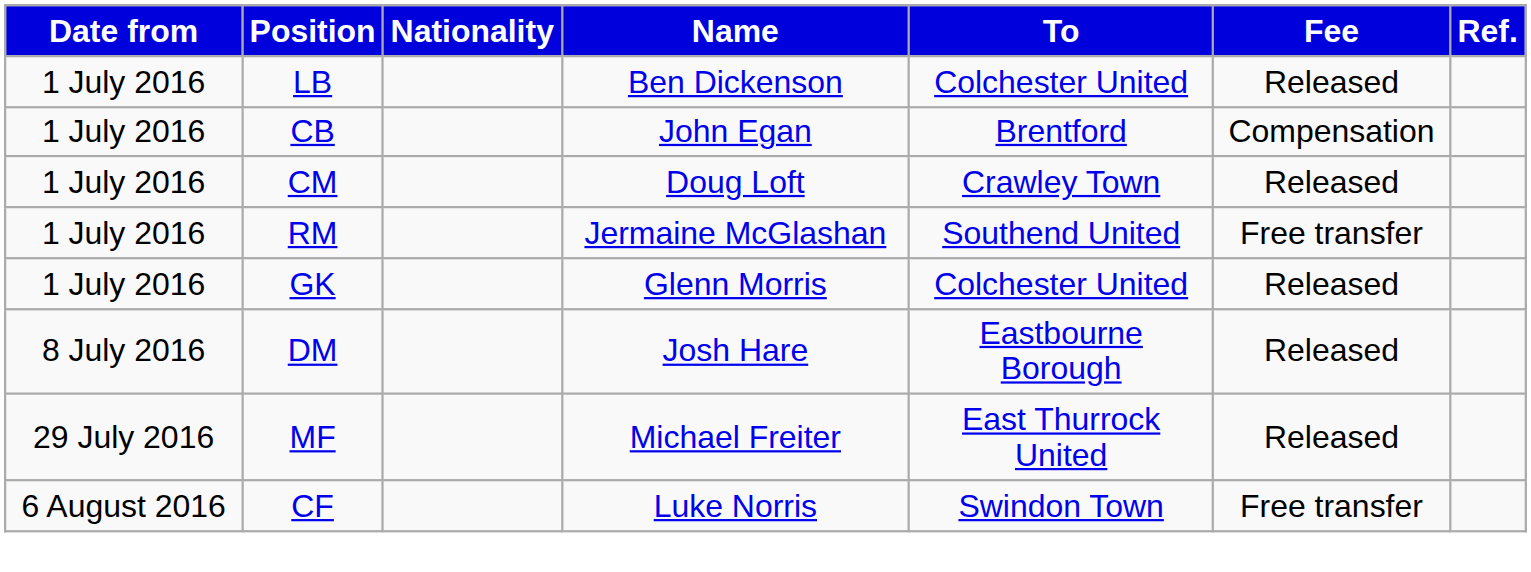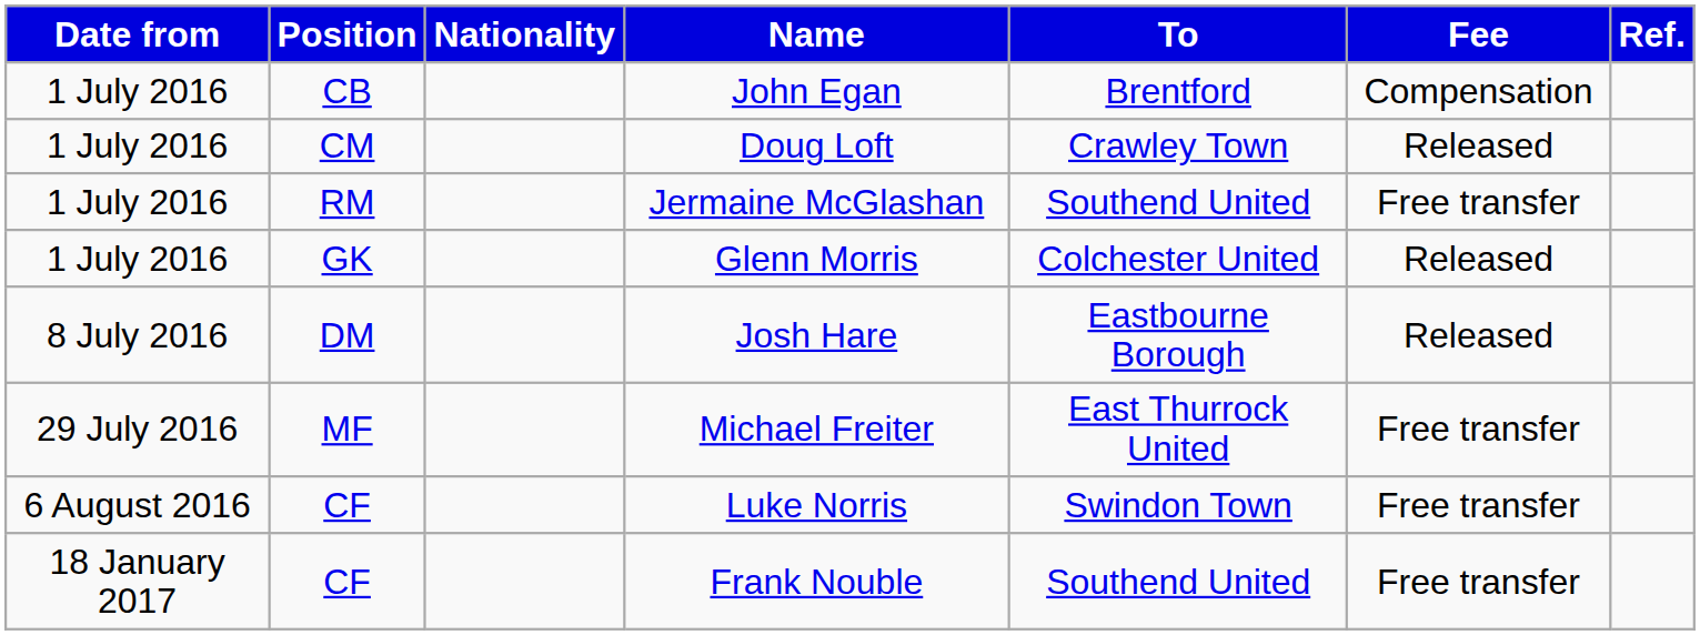 <table class="wikitable"  style="text-align:center; font-size:90%; ">
 <tr>
 <th style="background:#0000DD; color:#FFFFFF; width:100px;">Date from</th>
 <th style="background:#0000DD; color:#FFFFFF; width:50px;">Position</th>
 <th style="background:#0000DD; color:#FFFFFF; width:50px;">Nationality</th>
 <th style="background:#0000DD; color:#FFFFFF; width:150px;">Name</th>
 <th style="background:#0000DD; color:#FFFFFF; width:130px;">To</th>
 <th style="background:#0000DD; color:#FFFFFF; width:100px;">Fee</th>
 <th style="background:#0000DD; color:#FFFFFF; width:25px;">Ref.</th>
-</tr>
-<tr>
-<td>1 July 2016</td>
-<td><a href='#'>LB</a></td>
-<td></td>
-<td><a href='#'>Ben Dickenson</a></td>
-<td><a href='#'>Colchester United</a> </td>
-<td>Released</td>
-<td></td>
 </tr>
 <tr>
 <td>1 July 2016</td>
 <td><a href='#'>CB</a></td>
 <td></td>
 <td><a href='#'>John Egan</a></td>
 <td><a href='#'>Brentford</a></td>
 <td>Compensation</td>
 <td></td>
 </tr>
 <tr>
 <td>1 July 2016</td>
 <td><a href='#'>CM</a></td>
 <td></td>
 <td><a href='#'>Doug Loft</a></td>
 <td><a href='#'>Crawley Town</a> </td>
 <td>Released</td>
 <td></td>
 </tr>
 <tr>
 <td>1 July 2016</td>
 <td><a href='#'>RM</a></td>
 <td></td>
 <td><a href='#'>Jermaine McGlashan</a></td>
 <td><a href='#'>Southend United</a> </td>
 <td>Free transfer</td>
 <td></td>
 </tr>
 <tr>
 <td>1 July 2016</td>
 <td><a href='#'>GK</a></td>
 <td></td>
 <td><a href='#'>Glenn Morris</a></td>
 <td><a href='#'>Colchester United</a> </td>
 <td>Released</td>
 <td></td>
 </tr>
 <tr>
 <td>8 July 2016</td>
 <td><a href='#'>DM</a></td>
 <td></td>
 <td><a href='#'>Josh Hare</a></td>
 <td><a href='#'>Eastbourne Borough</a></td>
 <td>Released</td>
 <td></td>
 </tr>
 <tr>
 <td>29 July 2016</td>
 <td><a href='#'>MF</a></td>
 <td></td>
 <td><a href='#'>Michael Freiter</a></td>
 <td><a href='#'>East Thurrock United</a></td>
-<td>Released</td>
+<td>Free transfer</td>
 <td></td>
 </tr>
 <tr>
 <td>6 August 2016</td>
 <td><a href='#'>CF</a></td>
 <td></td>
 <td><a href='#'>Luke Norris</a></td>
 <td><a href='#'>Swindon Town</a></td>
 <td>Free transfer</td>
 <td></td>
 </tr>
+<tr>
+<td>18 January 2017</td>
+<td><a href='#'>CF</a></td>
+<td></td>
+<td><a href='#'>Frank Nouble</a></td>
+<td><a href='#'>Southend United</a></td>
+<td>Free transfer</td>
+<td></td>
+</tr>
 </table>
